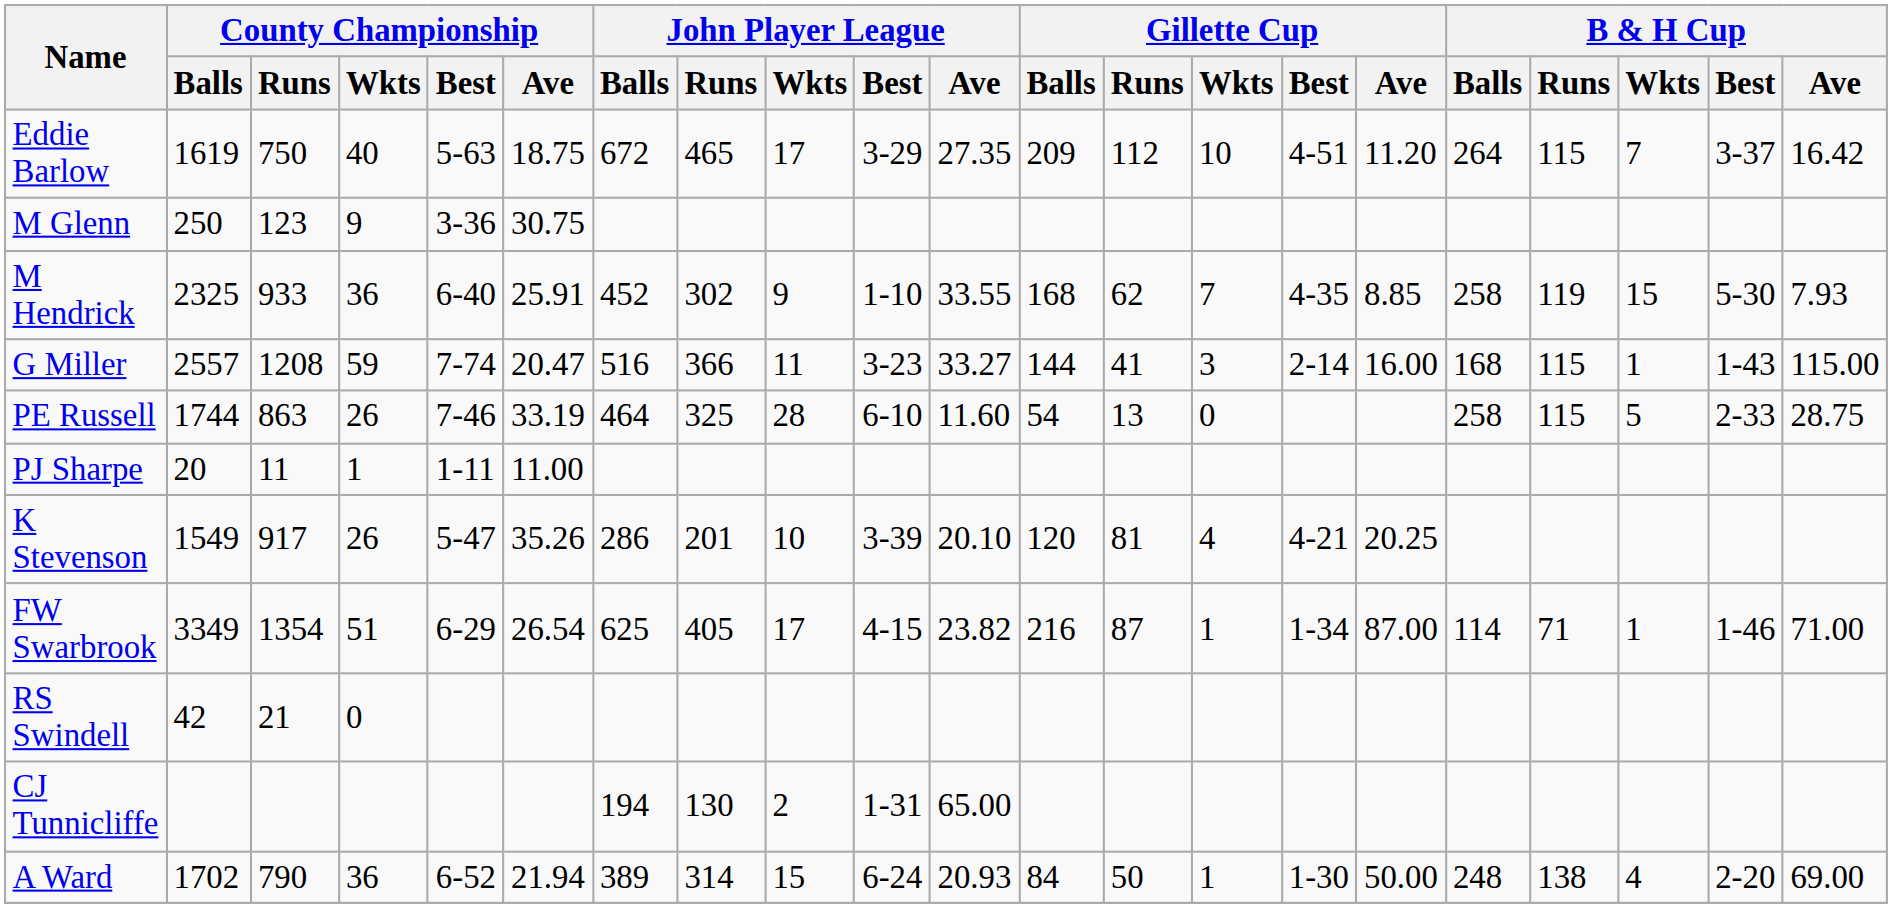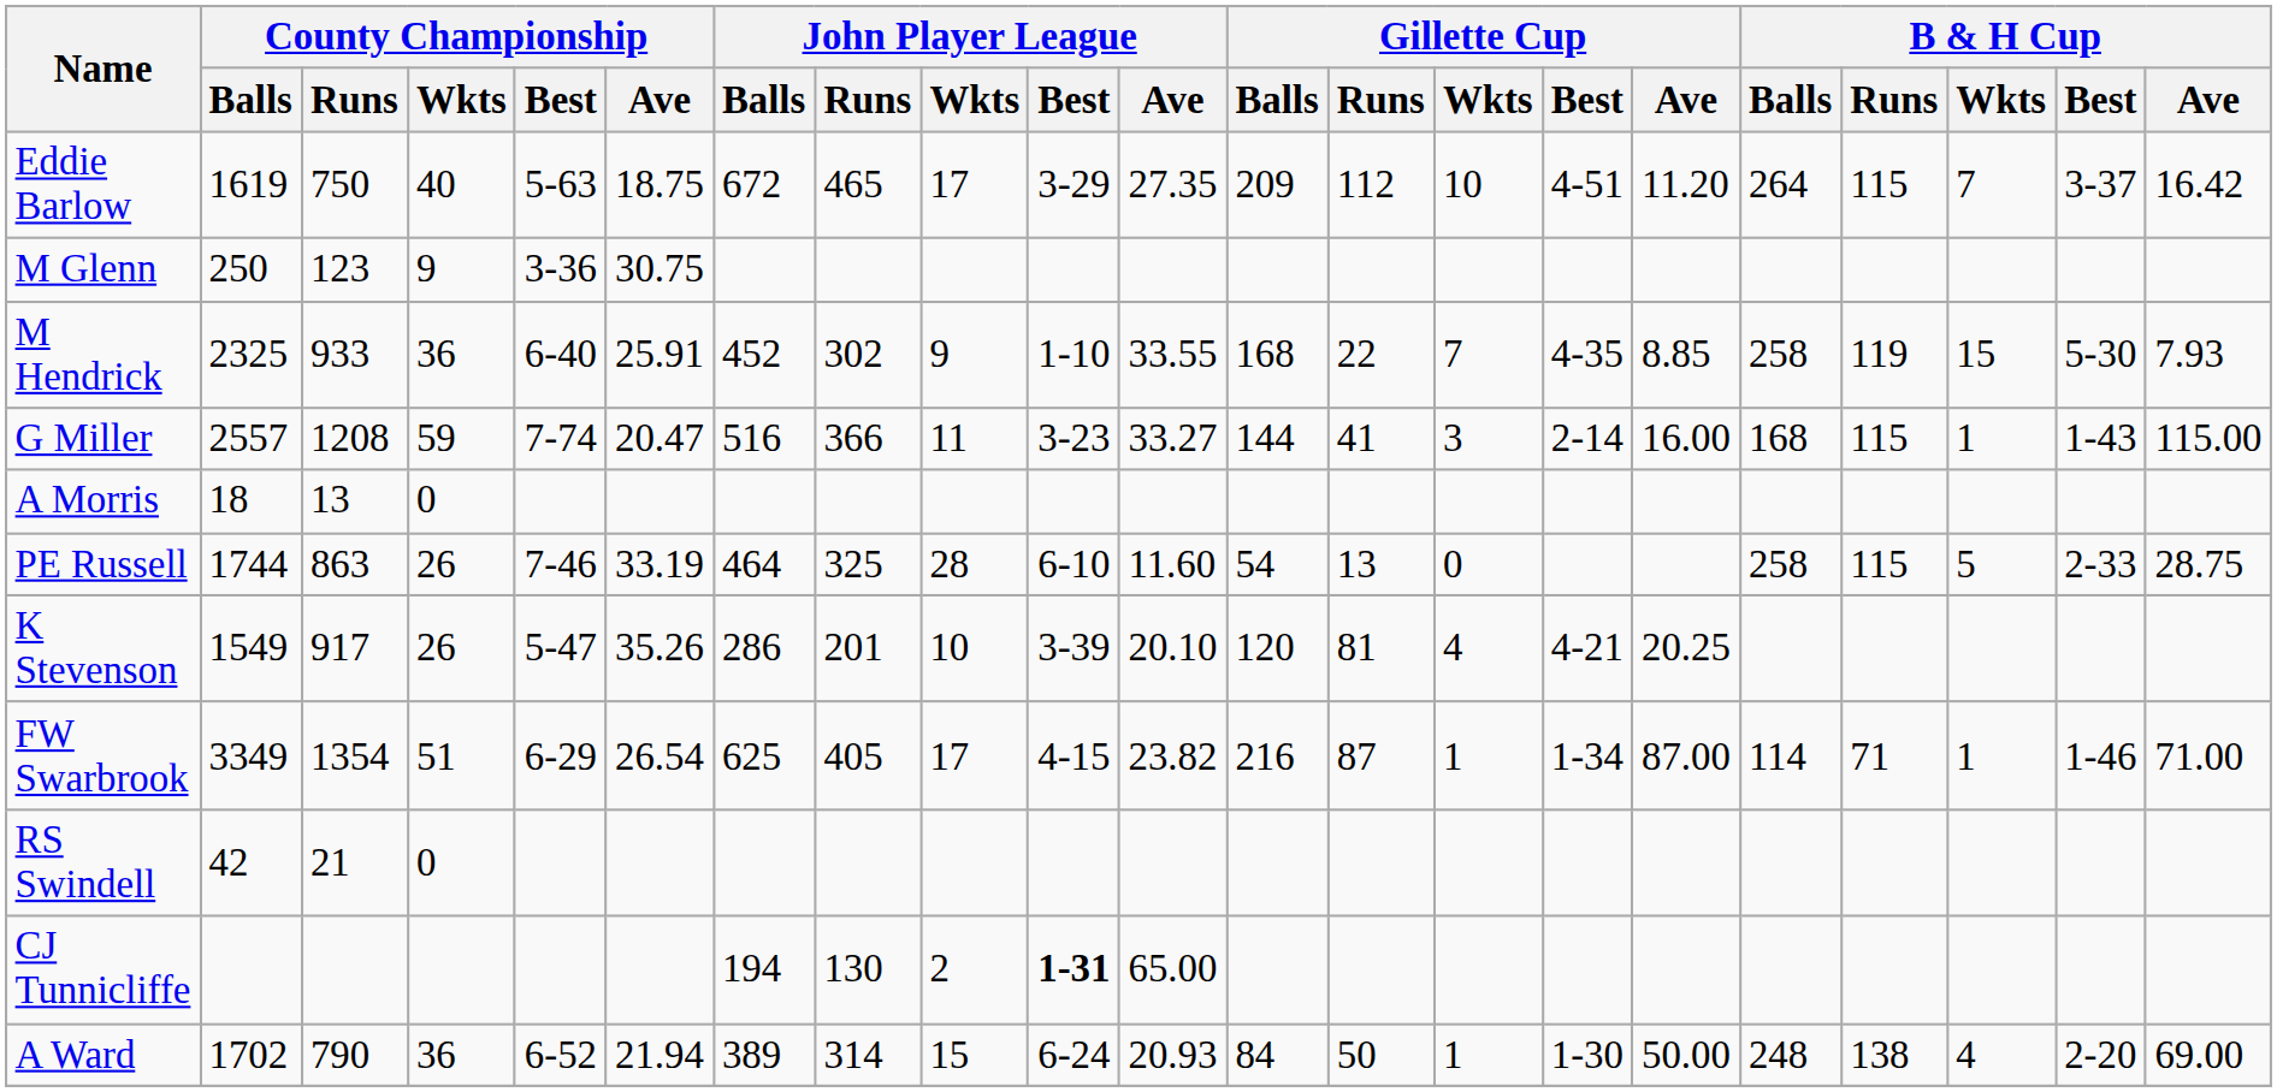 <table class="wikitable" width="100%">
 <tr bgcolor="#efefef">
 <th rowspan=2>Name</th>
 <th colspan=5><a href='#'>County Championship</a></th>
 <th colspan=5><a href='#'>John Player League</a></th>
 <th colspan=5><a href='#'>Gillette Cup</a></th>
 <th colspan=5><a href='#'>B & H Cup</a></th>
 </tr>
 <tr>
 <th>Balls</th>
 <th>Runs</th>
 <th>Wkts</th>
 <th>Best</th>
 <th>Ave</th>
 <th>Balls</th>
 <th>Runs</th>
 <th>Wkts</th>
 <th>Best</th>
 <th>Ave</th>
 <th>Balls</th>
 <th>Runs</th>
 <th>Wkts</th>
 <th>Best</th>
 <th>Ave</th>
 <th>Balls</th>
 <th>Runs</th>
 <th>Wkts</th>
 <th>Best</th>
 <th>Ave</th>
 </tr>
 <tr>
 <td><a href='#'>Eddie Barlow</a></td>
 <td>1619</td>
 <td>750</td>
 <td>40</td>
 <td>5-63</td>
 <td>18.75</td>
 <td>672</td>
 <td>465</td>
 <td>17</td>
 <td>3-29</td>
 <td>27.35</td>
 <td>209</td>
 <td>112</td>
 <td>10</td>
 <td>4-51</td>
 <td>11.20</td>
 <td>264</td>
 <td>115</td>
 <td>7</td>
 <td>3-37</td>
 <td>16.42</td>
 </tr>
 <tr>
 <td><a href='#'>M Glenn</a></td>
 <td>250</td>
 <td>123</td>
 <td>9</td>
 <td>3-36</td>
 <td>30.75</td>
 <td></td>
 <td></td>
 <td></td>
 <td></td>
 <td></td>
 <td></td>
 <td></td>
 <td></td>
 <td></td>
 <td></td>
 <td></td>
 <td></td>
 <td></td>
 <td></td>
 <td></td>
 </tr>
 <tr>
 <td><a href='#'>M Hendrick</a></td>
 <td>2325</td>
 <td>933</td>
 <td>36</td>
 <td>6-40</td>
 <td>25.91</td>
 <td>452</td>
 <td>302</td>
 <td>9</td>
 <td>1-10</td>
 <td>33.55</td>
 <td>168</td>
-<td>62</td>
+<td>22</td>
 <td>7</td>
 <td>4-35</td>
 <td>8.85</td>
 <td>258</td>
 <td>119</td>
 <td>15</td>
 <td>5-30</td>
 <td>7.93</td>
 </tr>
 <tr>
 <td><a href='#'>G Miller</a></td>
 <td>2557</td>
 <td>1208</td>
 <td>59</td>
 <td>7-74</td>
 <td>20.47</td>
 <td>516</td>
 <td>366</td>
 <td>11</td>
 <td>3-23</td>
 <td>33.27</td>
 <td>144</td>
 <td>41</td>
 <td>3</td>
 <td>2-14</td>
 <td>16.00</td>
 <td>168</td>
 <td>115</td>
 <td>1</td>
 <td>1-43</td>
 <td>115.00</td>
 </tr>
 <tr>
+<td><a href='#'>A Morris</a></td>
+<td>18</td>
+<td>13</td>
+<td>0</td>
+<td></td>
+<td></td>
+<td></td>
+<td></td>
+<td></td>
+<td></td>
+<td></td>
+<td></td>
+<td></td>
+<td></td>
+<td></td>
+<td></td>
+<td></td>
+<td></td>
+<td></td>
+<td></td>
+<td></td>
+</tr>
+<tr>
 <td><a href='#'>PE Russell</a></td>
 <td>1744</td>
 <td>863</td>
 <td>26</td>
 <td>7-46</td>
 <td>33.19</td>
 <td>464</td>
 <td>325</td>
 <td>28</td>
 <td>6-10</td>
 <td>11.60</td>
 <td>54</td>
 <td>13</td>
 <td>0</td>
 <td></td>
 <td></td>
 <td>258</td>
 <td>115</td>
 <td>5</td>
 <td>2-33</td>
 <td>28.75</td>
-</tr>
-<tr>
-<td><a href='#'>PJ Sharpe</a></td>
-<td>20</td>
-<td>11</td>
-<td>1</td>
-<td>1-11</td>
-<td>11.00</td>
-<td></td>
-<td></td>
-<td></td>
-<td></td>
-<td></td>
-<td></td>
-<td></td>
-<td></td>
-<td></td>
-<td></td>
-<td></td>
-<td></td>
-<td></td>
-<td></td>
-<td></td>
 </tr>
 <tr>
 <td><a href='#'>K Stevenson</a></td>
 <td>1549</td>
 <td>917</td>
 <td>26</td>
 <td>5-47</td>
 <td>35.26</td>
 <td>286</td>
 <td>201</td>
 <td>10</td>
 <td>3-39</td>
 <td>20.10</td>
 <td>120</td>
 <td>81</td>
 <td>4</td>
 <td>4-21</td>
 <td>20.25</td>
 <td></td>
 <td></td>
 <td></td>
 <td></td>
 <td></td>
 </tr>
 <tr>
 <td><a href='#'>FW Swarbrook</a></td>
 <td>3349</td>
 <td>1354</td>
 <td>51</td>
 <td>6-29</td>
 <td>26.54</td>
 <td>625</td>
 <td>405</td>
 <td>17</td>
 <td>4-15</td>
 <td>23.82</td>
 <td>216</td>
 <td>87</td>
 <td>1</td>
 <td>1-34</td>
 <td>87.00</td>
 <td>114</td>
 <td>71</td>
 <td>1</td>
 <td>1-46</td>
 <td>71.00</td>
 </tr>
 <tr>
 <td><a href='#'>RS Swindell</a></td>
 <td>42</td>
 <td>21</td>
 <td>0</td>
 <td></td>
 <td></td>
 <td></td>
 <td></td>
 <td></td>
 <td></td>
 <td></td>
 <td></td>
 <td></td>
 <td></td>
 <td></td>
 <td></td>
 <td></td>
 <td></td>
 <td></td>
 <td></td>
 <td></td>
 </tr>
 <tr>
 <td><a href='#'>CJ Tunnicliffe</a></td>
 <td></td>
 <td></td>
 <td></td>
 <td></td>
 <td></td>
 <td>194</td>
 <td>130</td>
 <td>2</td>
-<td>1-31</td>
+<td><strong>1-31</strong></td>
 <td>65.00</td>
 <td></td>
 <td></td>
 <td></td>
 <td></td>
 <td></td>
 <td></td>
 <td></td>
 <td></td>
 <td></td>
 <td></td>
 </tr>
 <tr>
 <td><a href='#'>A Ward</a></td>
 <td>1702</td>
 <td>790</td>
 <td>36</td>
 <td>6-52</td>
 <td>21.94</td>
 <td>389</td>
 <td>314</td>
 <td>15</td>
 <td>6-24</td>
 <td>20.93</td>
 <td>84</td>
 <td>50</td>
 <td>1</td>
 <td>1-30</td>
 <td>50.00</td>
 <td>248</td>
 <td>138</td>
 <td>4</td>
 <td>2-20</td>
 <td>69.00</td>
 </tr>
 <tr>
 </tr>
 </table>
